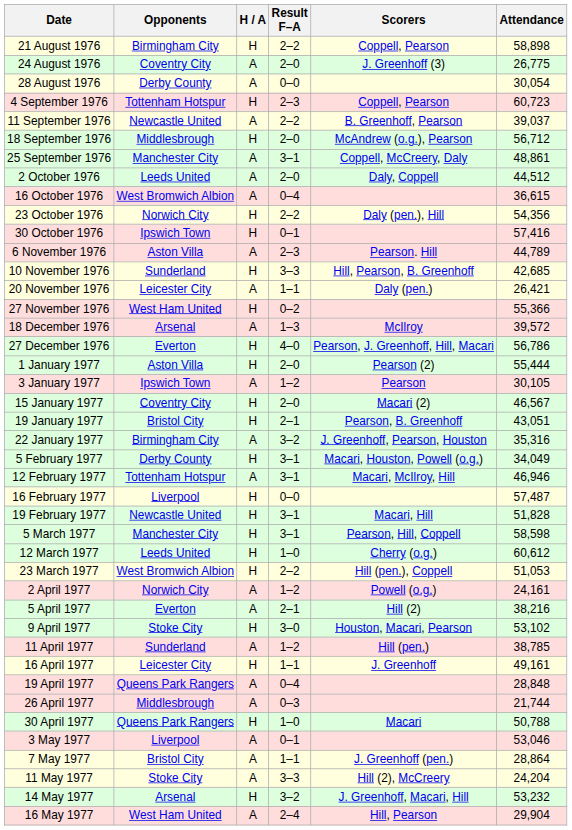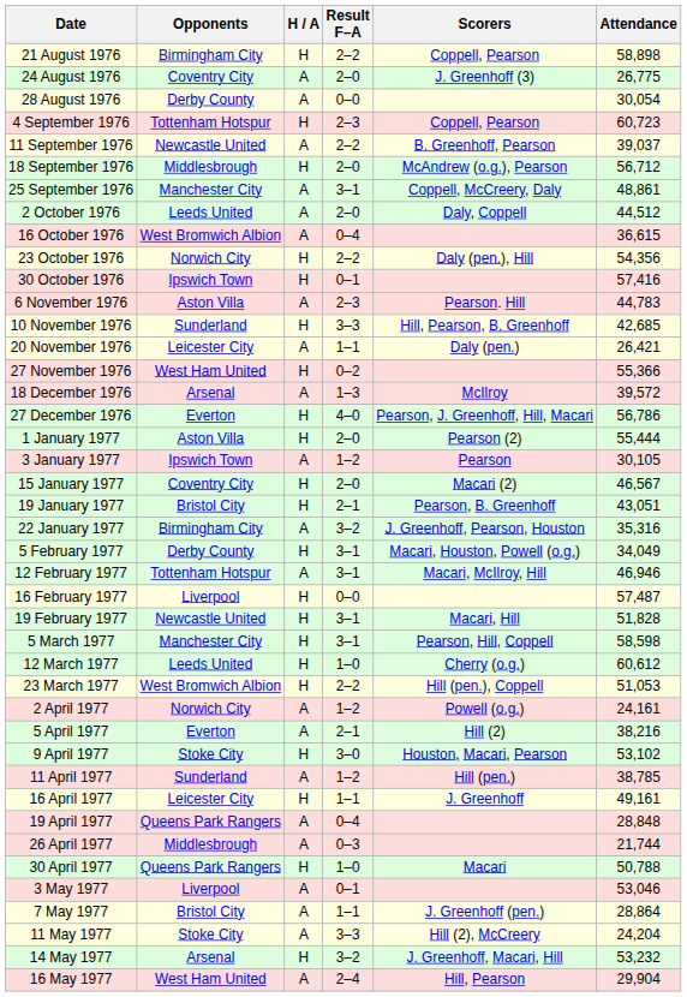 <table class="wikitable" style="text-align:center">
 <tr>
 <th>Date</th>
 <th>Opponents</th>
 <th>H / A</th>
 <th>Result<br>F–A</th>
 <th>Scorers</th>
 <th>Attendance</th>
 </tr>
 <tr bgcolor="#ffffdd">
 <td>21 August 1976</td>
 <td><a href='#'>Birmingham City</a></td>
 <td>H</td>
 <td>2–2</td>
 <td><a href='#'>Coppell</a>, <a href='#'>Pearson</a></td>
 <td>58,898</td>
 </tr>
 <tr bgcolor="#ddffdd">
 <td>24 August 1976</td>
 <td><a href='#'>Coventry City</a></td>
 <td>A</td>
 <td>2–0</td>
 <td><a href='#'>J. Greenhoff</a> (3)</td>
 <td>26,775</td>
 </tr>
 <tr bgcolor="#ffffdd">
 <td>28 August 1976</td>
 <td><a href='#'>Derby County</a></td>
 <td>A</td>
 <td>0–0</td>
 <td></td>
 <td>30,054</td>
 </tr>
 <tr bgcolor="#ffdddd">
 <td>4 September 1976</td>
 <td><a href='#'>Tottenham Hotspur</a></td>
 <td>H</td>
 <td>2–3</td>
 <td><a href='#'>Coppell</a>, <a href='#'>Pearson</a></td>
 <td>60,723</td>
 </tr>
 <tr bgcolor="#ffffdd">
 <td>11 September 1976</td>
 <td><a href='#'>Newcastle United</a></td>
 <td>A</td>
 <td>2–2</td>
 <td><a href='#'>B. Greenhoff</a>, <a href='#'>Pearson</a></td>
 <td>39,037</td>
 </tr>
 <tr bgcolor="#ddffdd">
 <td>18 September 1976</td>
 <td><a href='#'>Middlesbrough</a></td>
 <td>H</td>
 <td>2–0</td>
 <td><a href='#'>McAndrew</a> (<a href='#'>o.g.</a>), <a href='#'>Pearson</a></td>
 <td>56,712</td>
 </tr>
 <tr bgcolor="#ddffdd">
 <td>25 September 1976</td>
 <td><a href='#'>Manchester City</a></td>
 <td>A</td>
 <td>3–1</td>
 <td><a href='#'>Coppell</a>, <a href='#'>McCreery</a>, <a href='#'>Daly</a></td>
 <td>48,861</td>
 </tr>
 <tr bgcolor="#ddffdd">
 <td>2 October 1976</td>
 <td><a href='#'>Leeds United</a></td>
 <td>A</td>
 <td>2–0</td>
 <td><a href='#'>Daly</a>, <a href='#'>Coppell</a></td>
 <td>44,512</td>
 </tr>
 <tr bgcolor="#ffdddd">
 <td>16 October 1976</td>
 <td><a href='#'>West Bromwich Albion</a></td>
 <td>A</td>
 <td>0–4</td>
 <td></td>
 <td>36,615</td>
 </tr>
 <tr bgcolor="#ffffdd">
 <td>23 October 1976</td>
 <td><a href='#'>Norwich City</a></td>
 <td>H</td>
 <td>2–2</td>
 <td><a href='#'>Daly</a> (<a href='#'>pen.</a>), <a href='#'>Hill</a></td>
 <td>54,356</td>
 </tr>
 <tr bgcolor="#ffdddd">
 <td>30 October 1976</td>
 <td><a href='#'>Ipswich Town</a></td>
 <td>H</td>
 <td>0–1</td>
 <td></td>
 <td>57,416</td>
 </tr>
 <tr bgcolor="#ffdddd">
 <td>6 November 1976</td>
 <td><a href='#'>Aston Villa</a></td>
 <td>A</td>
 <td>2–3</td>
 <td><a href='#'>Pearson</a>. <a href='#'>Hill</a></td>
-<td>44,789</td>
+<td>44,783</td>
 </tr>
 <tr bgcolor="#ffffdd">
 <td>10 November 1976</td>
 <td><a href='#'>Sunderland</a></td>
 <td>H</td>
 <td>3–3</td>
 <td><a href='#'>Hill</a>, <a href='#'>Pearson</a>, <a href='#'>B. Greenhoff</a></td>
 <td>42,685</td>
 </tr>
 <tr bgcolor="#ffffdd">
 <td>20 November 1976</td>
 <td><a href='#'>Leicester City</a></td>
 <td>A</td>
 <td>1–1</td>
 <td><a href='#'>Daly</a> (<a href='#'>pen.</a>)</td>
 <td>26,421</td>
 </tr>
 <tr bgcolor="#ffdddd">
 <td>27 November 1976</td>
 <td><a href='#'>West Ham United</a></td>
 <td>H</td>
 <td>0–2</td>
 <td></td>
 <td>55,366</td>
 </tr>
 <tr bgcolor="#ffdddd">
 <td>18 December 1976</td>
 <td><a href='#'>Arsenal</a></td>
 <td>A</td>
 <td>1–3</td>
 <td><a href='#'>McIlroy</a></td>
 <td>39,572</td>
 </tr>
 <tr bgcolor="#ddffdd">
 <td>27 December 1976</td>
 <td><a href='#'>Everton</a></td>
 <td>H</td>
 <td>4–0</td>
 <td><a href='#'>Pearson</a>, <a href='#'>J. Greenhoff</a>, <a href='#'>Hill</a>, <a href='#'>Macari</a></td>
 <td>56,786</td>
 </tr>
 <tr bgcolor="#ddffdd">
 <td>1 January 1977</td>
 <td><a href='#'>Aston Villa</a></td>
 <td>H</td>
 <td>2–0</td>
 <td><a href='#'>Pearson</a> (2)</td>
 <td>55,444</td>
 </tr>
 <tr bgcolor="#ffdddd">
 <td>3 January 1977</td>
 <td><a href='#'>Ipswich Town</a></td>
 <td>A</td>
 <td>1–2</td>
 <td><a href='#'>Pearson</a></td>
 <td>30,105</td>
 </tr>
 <tr bgcolor="#ddffdd">
 <td>15 January 1977</td>
 <td><a href='#'>Coventry City</a></td>
 <td>H</td>
 <td>2–0</td>
 <td><a href='#'>Macari</a> (2)</td>
 <td>46,567</td>
 </tr>
 <tr bgcolor="#ddffdd">
 <td>19 January 1977</td>
 <td><a href='#'>Bristol City</a></td>
 <td>H</td>
 <td>2–1</td>
 <td><a href='#'>Pearson</a>, <a href='#'>B. Greenhoff</a></td>
 <td>43,051</td>
 </tr>
 <tr bgcolor="#ddffdd">
 <td>22 January 1977</td>
 <td><a href='#'>Birmingham City</a></td>
 <td>A</td>
 <td>3–2</td>
 <td><a href='#'>J. Greenhoff</a>, <a href='#'>Pearson</a>, <a href='#'>Houston</a></td>
 <td>35,316</td>
 </tr>
 <tr bgcolor="#ddffdd">
 <td>5 February 1977</td>
 <td><a href='#'>Derby County</a></td>
 <td>H</td>
 <td>3–1</td>
 <td><a href='#'>Macari</a>, <a href='#'>Houston</a>, <a href='#'>Powell</a> (<a href='#'>o.g.</a>)</td>
 <td>34,049</td>
 </tr>
 <tr bgcolor="#ddffdd">
 <td>12 February 1977</td>
 <td><a href='#'>Tottenham Hotspur</a></td>
 <td>A</td>
 <td>3–1</td>
 <td><a href='#'>Macari</a>, <a href='#'>McIlroy</a>, <a href='#'>Hill</a></td>
 <td>46,946</td>
 </tr>
 <tr bgcolor="#ffffdd">
 <td>16 February 1977</td>
 <td><a href='#'>Liverpool</a></td>
 <td>H</td>
 <td>0–0</td>
 <td></td>
 <td>57,487</td>
 </tr>
 <tr bgcolor="#ddffdd">
 <td>19 February 1977</td>
 <td><a href='#'>Newcastle United</a></td>
 <td>H</td>
 <td>3–1</td>
 <td><a href='#'>Macari</a>, <a href='#'>Hill</a></td>
 <td>51,828</td>
 </tr>
 <tr bgcolor="#ddffdd">
 <td>5 March 1977</td>
 <td><a href='#'>Manchester City</a></td>
 <td>H</td>
 <td>3–1</td>
 <td><a href='#'>Pearson</a>, <a href='#'>Hill</a>, <a href='#'>Coppell</a></td>
 <td>58,598</td>
 </tr>
 <tr bgcolor="#ddffdd">
 <td>12 March 1977</td>
 <td><a href='#'>Leeds United</a></td>
 <td>H</td>
 <td>1–0</td>
 <td><a href='#'>Cherry</a> (<a href='#'>o.g.</a>)</td>
 <td>60,612</td>
 </tr>
 <tr bgcolor="#ffffdd">
 <td>23 March 1977</td>
 <td><a href='#'>West Bromwich Albion</a></td>
 <td>H</td>
 <td>2–2</td>
 <td><a href='#'>Hill</a> (<a href='#'>pen.</a>), <a href='#'>Coppell</a></td>
 <td>51,053</td>
 </tr>
 <tr bgcolor="#ffdddd">
 <td>2 April 1977</td>
 <td><a href='#'>Norwich City</a></td>
 <td>A</td>
 <td>1–2</td>
 <td><a href='#'>Powell</a> (<a href='#'>o.g.</a>)</td>
 <td>24,161</td>
 </tr>
 <tr bgcolor="#ddffdd">
 <td>5 April 1977</td>
 <td><a href='#'>Everton</a></td>
 <td>A</td>
 <td>2–1</td>
 <td><a href='#'>Hill</a> (2)</td>
 <td>38,216</td>
 </tr>
 <tr bgcolor="#ddffdd">
 <td>9 April 1977</td>
 <td><a href='#'>Stoke City</a></td>
 <td>H</td>
 <td>3–0</td>
 <td><a href='#'>Houston</a>, <a href='#'>Macari</a>, <a href='#'>Pearson</a></td>
 <td>53,102</td>
 </tr>
 <tr bgcolor="#ffdddd">
 <td>11 April 1977</td>
 <td><a href='#'>Sunderland</a></td>
 <td>A</td>
 <td>1–2</td>
 <td><a href='#'>Hill</a> (<a href='#'>pen.</a>)</td>
 <td>38,785</td>
 </tr>
 <tr bgcolor="#ffffdd">
 <td>16 April 1977</td>
 <td><a href='#'>Leicester City</a></td>
 <td>H</td>
 <td>1–1</td>
 <td><a href='#'>J. Greenhoff</a></td>
 <td>49,161</td>
 </tr>
 <tr bgcolor="#ffdddd">
 <td>19 April 1977</td>
 <td><a href='#'>Queens Park Rangers</a></td>
 <td>A</td>
 <td>0–4</td>
 <td></td>
 <td>28,848</td>
 </tr>
 <tr bgcolor="#ffdddd">
 <td>26 April 1977</td>
 <td><a href='#'>Middlesbrough</a></td>
 <td>A</td>
 <td>0–3</td>
 <td></td>
 <td>21,744</td>
 </tr>
 <tr bgcolor="#ddffdd">
 <td>30 April 1977</td>
 <td><a href='#'>Queens Park Rangers</a></td>
 <td>H</td>
 <td>1–0</td>
 <td><a href='#'>Macari</a></td>
 <td>50,788</td>
 </tr>
 <tr bgcolor="#ffdddd">
 <td>3 May 1977</td>
 <td><a href='#'>Liverpool</a></td>
 <td>A</td>
 <td>0–1</td>
 <td></td>
 <td>53,046</td>
 </tr>
 <tr bgcolor="#ffffdd">
 <td>7 May 1977</td>
 <td><a href='#'>Bristol City</a></td>
 <td>A</td>
 <td>1–1</td>
 <td><a href='#'>J. Greenhoff</a> (<a href='#'>pen.</a>)</td>
 <td>28,864</td>
 </tr>
 <tr bgcolor="#ffffdd">
 <td>11 May 1977</td>
 <td><a href='#'>Stoke City</a></td>
 <td>A</td>
 <td>3–3</td>
 <td><a href='#'>Hill</a> (2), <a href='#'>McCreery</a></td>
 <td>24,204</td>
 </tr>
 <tr bgcolor="#ddffdd">
 <td>14 May 1977</td>
 <td><a href='#'>Arsenal</a></td>
 <td>H</td>
 <td>3–2</td>
 <td><a href='#'>J. Greenhoff</a>, <a href='#'>Macari</a>, <a href='#'>Hill</a></td>
 <td>53,232</td>
 </tr>
 <tr bgcolor="#ffdddd">
 <td>16 May 1977</td>
 <td><a href='#'>West Ham United</a></td>
 <td>A</td>
 <td>2–4</td>
 <td><a href='#'>Hill</a>, <a href='#'>Pearson</a></td>
 <td>29,904</td>
 </tr>
 </table>
